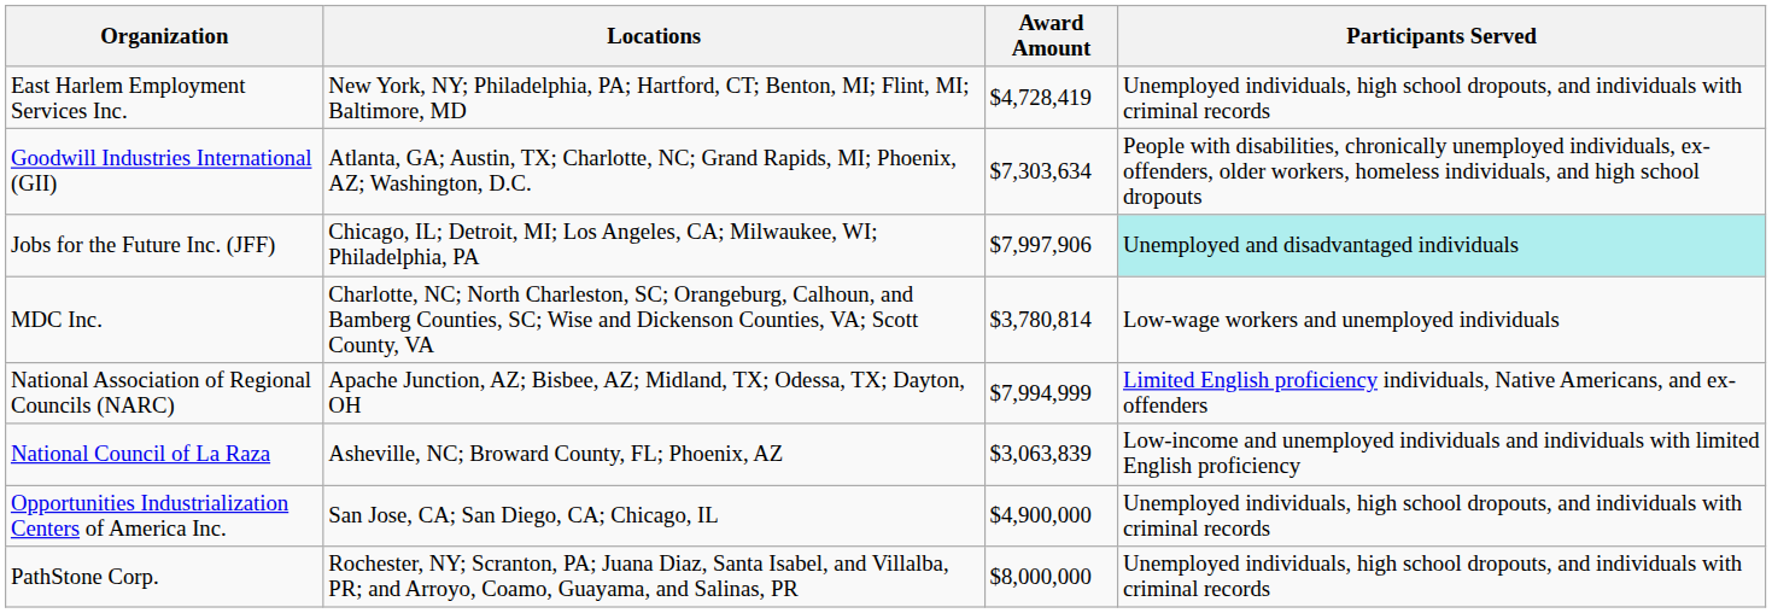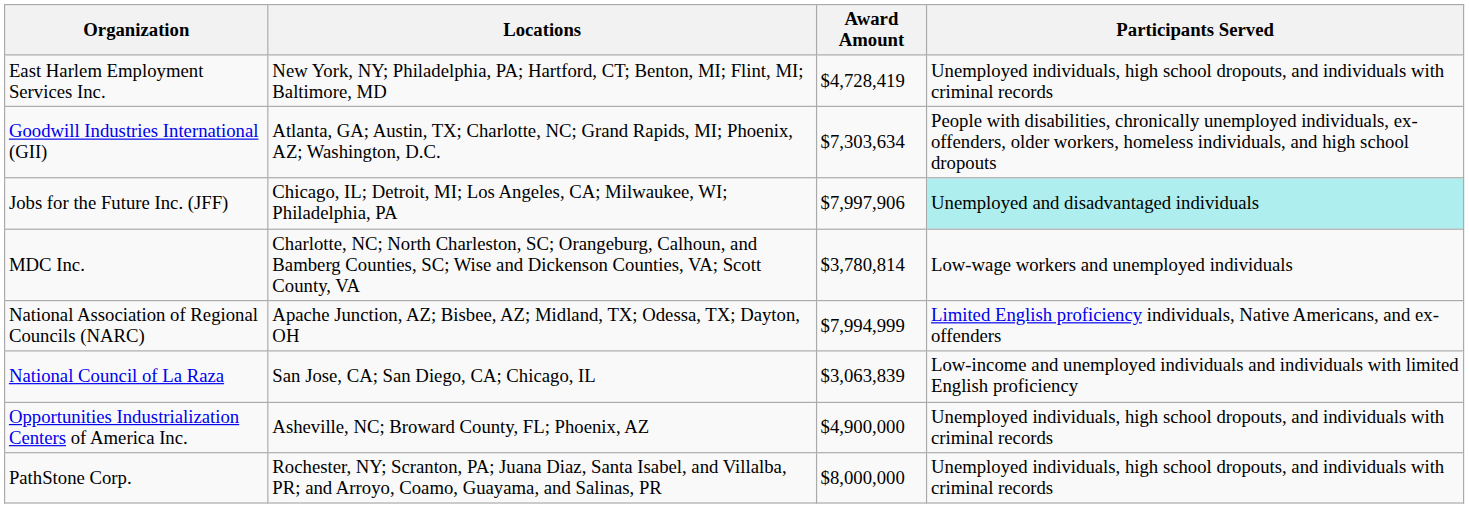 <table class="wikitable">
 <tr>
 <th>Organization</th>
 <th>Locations</th>
 <th>Award Amount</th>
 <th>Participants Served</th>
 </tr>
 <tr>
 <td>East Harlem Employment Services Inc. </td>
 <td>New York, NY; Philadelphia, PA; Hartford, CT; Benton, MI; Flint, MI; Baltimore, MD</td>
 <td>$4,728,419</td>
 <td>Unemployed individuals, high school dropouts, and individuals with criminal records</td>
 </tr>
 <tr>
 <td><a href='#'>Goodwill Industries International</a> (GII) </td>
 <td>Atlanta, GA; Austin, TX; Charlotte, NC; Grand Rapids, MI; Phoenix, AZ; Washington, D.C.</td>
 <td>$7,303,634</td>
 <td>People with disabilities, chronically unemployed individuals, ex-offenders, older workers, homeless individuals, and high school dropouts</td>
 </tr>
 <tr>
 <td>Jobs for the Future Inc. (JFF) </td>
 <td>Chicago, IL; Detroit, MI; Los Angeles, CA; Milwaukee, WI; Philadelphia, PA</td>
 <td>$7,997,906</td>
 <td style="background: paleturquoise;">Unemployed and disadvantaged individuals</td>
 </tr>
 <tr>
 <td>MDC Inc.</td>
 <td>Charlotte, NC; North Charleston, SC; Orangeburg, Calhoun, and Bamberg Counties, SC; Wise and Dickenson Counties, VA; Scott County, VA</td>
 <td>$3,780,814</td>
 <td>Low-wage workers and unemployed individuals</td>
 </tr>
 <tr>
 <td>National Association of Regional Councils (NARC) </td>
 <td>Apache Junction, AZ; Bisbee, AZ; Midland, TX; Odessa, TX; Dayton, OH</td>
 <td>$7,994,999</td>
 <td><a href='#'>Limited English proficiency</a> individuals, Native Americans, and ex-offenders</td>
 </tr>
 <tr>
 <td><a href='#'>National Council of La Raza</a> </td>
-<td>Asheville, NC; Broward County, FL; Phoenix, AZ</td>
+<td>San Jose, CA; San Diego, CA; Chicago, IL</td>
 <td>$3,063,839</td>
 <td>Low-income and unemployed individuals and individuals with limited English proficiency</td>
 </tr>
 <tr>
 <td><a href='#'>Opportunities Industrialization Centers</a> of America Inc.</td>
-<td>San Jose, CA; San Diego, CA; Chicago, IL</td>
+<td>Asheville, NC; Broward County, FL; Phoenix, AZ</td>
 <td>$4,900,000</td>
 <td>Unemployed individuals, high school dropouts, and individuals with criminal records</td>
 </tr>
 <tr>
 <td>PathStone Corp.</td>
 <td>Rochester, NY; Scranton, PA; Juana Diaz, Santa Isabel, and Villalba, PR; and Arroyo, Coamo, Guayama, and Salinas, PR</td>
 <td>$8,000,000</td>
 <td>Unemployed individuals, high school dropouts, and individuals with criminal records</td>
 </tr>
 </table>
